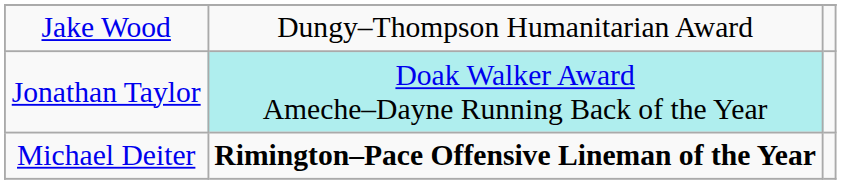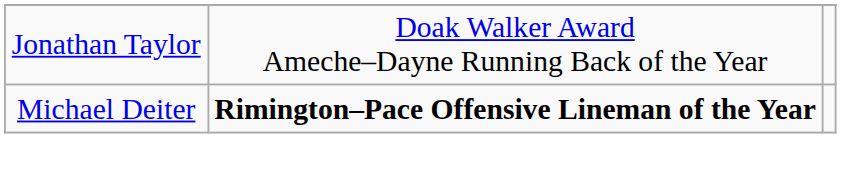 <table class="wikitable sortable sortable" style="text-align: center">
 <tr align=center>
 </tr>
 <tr>
-<td><a href='#'>Jake Wood</a></td>
-<td>Dungy–Thompson Humanitarian Award</td>
-<td></td>
-</tr>
-<tr>
 <td><a href='#'>Jonathan Taylor</a></td>
-<td style="background: paleturquoise;"><a href='#'>Doak Walker Award</a> <br> Ameche–Dayne Running Back of the Year</td>
+<td><a href='#'>Doak Walker Award</a> <br> Ameche–Dayne Running Back of the Year</td>
 <td><br></td>
 </tr>
 <tr>
 <td><a href='#'>Michael Deiter</a></td>
 <td><strong>Rimington–Pace Offensive Lineman of the Year</strong></td>
 <td></td>
 </tr>
 </table>
